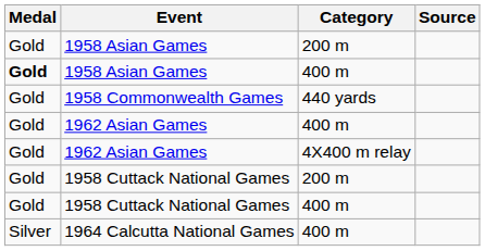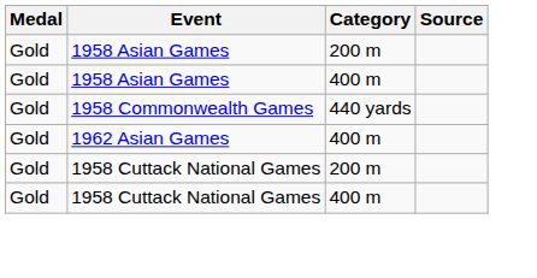 <table class="wikitable">
 <tr>
 <th>Medal</th>
 <th>Event</th>
 <th>Category</th>
 <th>Source</th>
 </tr>
 <tr>
 <td>Gold</td>
 <td><a href='#'>1958 Asian Games</a></td>
 <td>200 m</td>
 <td></td>
 </tr>
 <tr>
-<td><strong>Gold</strong></td>
+<td>Gold</td>
 <td><a href='#'>1958 Asian Games</a></td>
 <td>400 m</td>
 <td></td>
 </tr>
 <tr>
 <td>Gold</td>
 <td><a href='#'>1958 Commonwealth Games</a></td>
 <td>440 yards</td>
 <td></td>
 </tr>
 <tr>
 <td>Gold</td>
 <td><a href='#'>1962 Asian Games</a></td>
 <td>400 m</td>
 <td></td>
 </tr>
 <tr>
 <td>Gold</td>
-<td><a href='#'>1962 Asian Games</a></td>
-<td>4X400 m relay</td>
-<td></td>
-</tr>
-<tr>
-<td>Gold</td>
 <td>1958 Cuttack National Games</td>
 <td>200 m</td>
 <td></td>
 </tr>
 <tr>
 <td>Gold</td>
 <td>1958 Cuttack National Games</td>
 <td>400 m</td>
 <td></td>
 </tr>
-<tr>
-<td>Silver</td>
-<td>1964 Calcutta National Games</td>
-<td>400 m</td>
-<td></td>
-</tr>
 </table>
